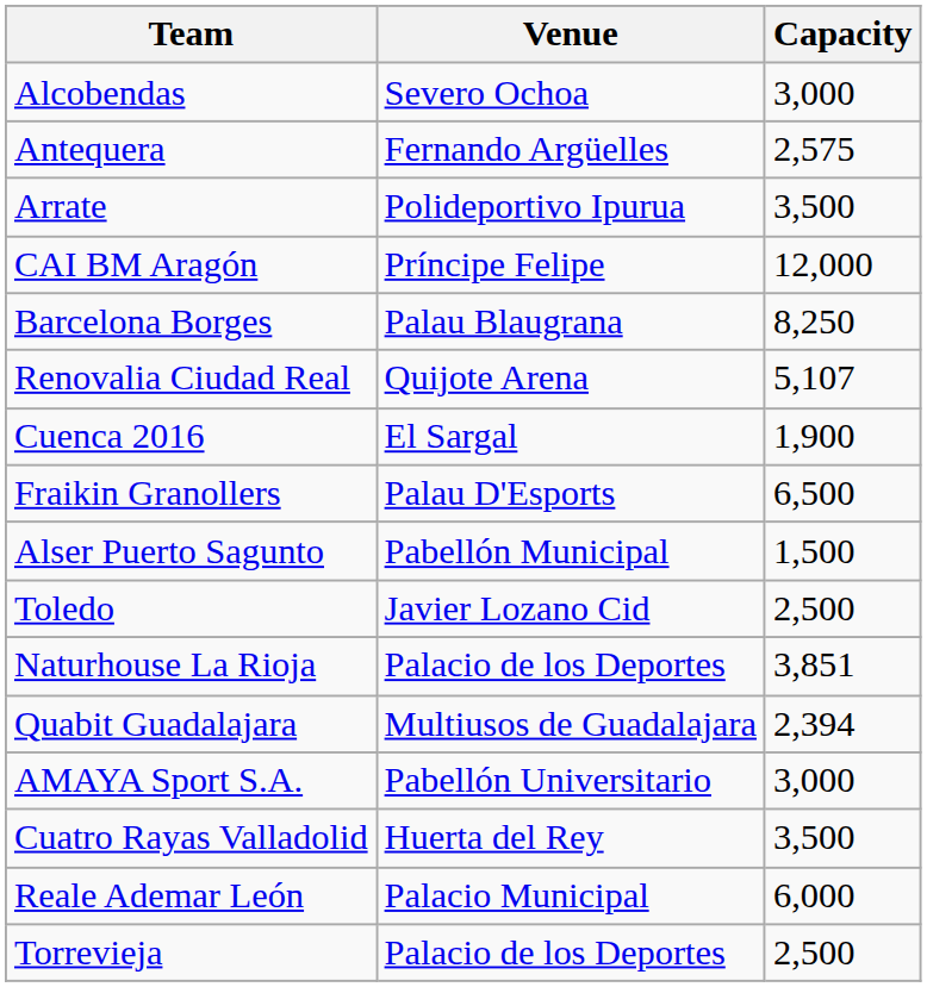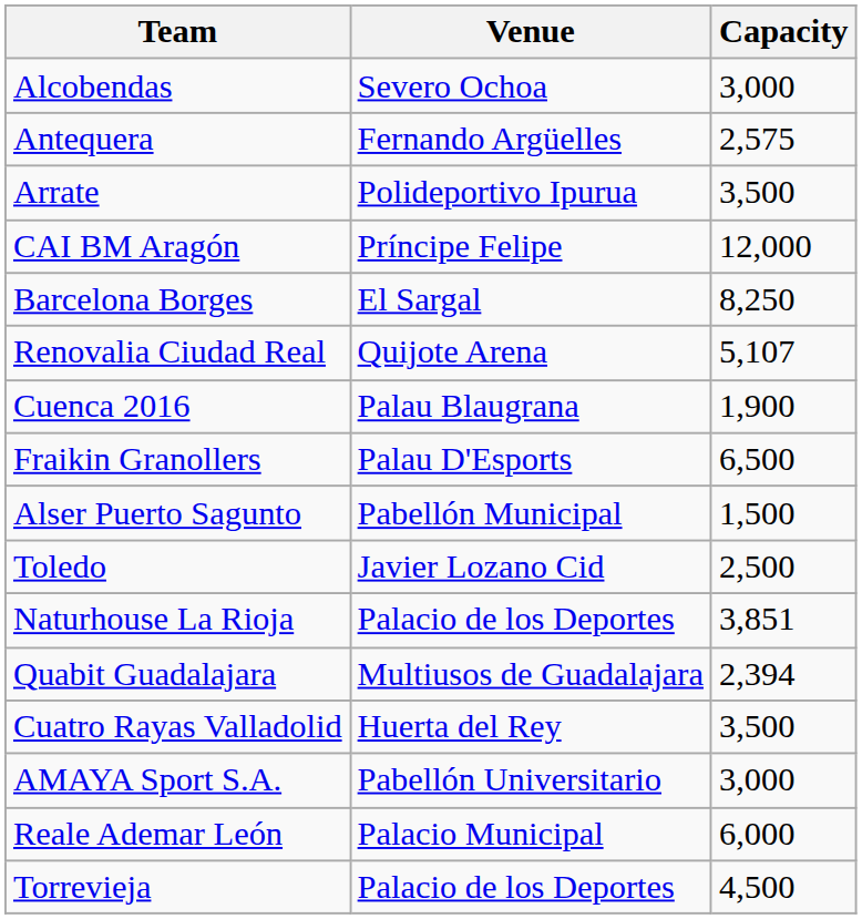 <table class="wikitable sortable">
 <tr>
 <th>Team</th>
 <th>Venue</th>
 <th>Capacity</th>
 </tr>
 <tr>
 <td><a href='#'>Alcobendas</a></td>
 <td><a href='#'>Severo Ochoa</a></td>
 <td>3,000</td>
 </tr>
 <tr>
 <td><a href='#'>Antequera</a></td>
 <td><a href='#'>Fernando Argüelles</a></td>
 <td>2,575</td>
 </tr>
 <tr>
 <td><a href='#'>Arrate</a></td>
 <td><a href='#'>Polideportivo Ipurua</a></td>
 <td>3,500</td>
 </tr>
 <tr>
 <td><a href='#'>CAI BM Aragón</a></td>
 <td><a href='#'>Príncipe Felipe</a></td>
 <td>12,000</td>
 </tr>
 <tr>
 <td><a href='#'>Barcelona Borges</a></td>
-<td><a href='#'>Palau Blaugrana</a></td>
+<td><a href='#'>El Sargal</a></td>
 <td>8,250</td>
 </tr>
 <tr>
 <td><a href='#'>Renovalia Ciudad Real</a></td>
 <td><a href='#'>Quijote Arena</a></td>
 <td>5,107</td>
 </tr>
 <tr>
 <td><a href='#'>Cuenca 2016</a></td>
-<td><a href='#'>El Sargal</a></td>
+<td><a href='#'>Palau Blaugrana</a></td>
 <td>1,900</td>
 </tr>
 <tr>
 <td><a href='#'>Fraikin Granollers</a></td>
 <td><a href='#'>Palau D'Esports</a></td>
 <td>6,500</td>
 </tr>
 <tr>
 <td><a href='#'>Alser Puerto Sagunto</a></td>
 <td><a href='#'>Pabellón Municipal</a></td>
 <td>1,500</td>
 </tr>
 <tr>
 <td><a href='#'>Toledo</a></td>
 <td><a href='#'>Javier Lozano Cid</a></td>
 <td>2,500</td>
 </tr>
 <tr>
 <td><a href='#'>Naturhouse La Rioja</a></td>
 <td><a href='#'>Palacio de los Deportes</a></td>
 <td>3,851</td>
 </tr>
 <tr>
 <td><a href='#'>Quabit Guadalajara</a></td>
 <td><a href='#'>Multiusos de Guadalajara</a></td>
 <td>2,394</td>
 </tr>
 <tr>
+<td><a href='#'>Cuatro Rayas Valladolid</a></td>
+<td><a href='#'>Huerta del Rey</a></td>
+<td>3,500</td>
+</tr>
+<tr>
 <td><a href='#'>AMAYA Sport S.A.</a></td>
 <td><a href='#'>Pabellón Universitario</a></td>
 <td>3,000</td>
-</tr>
-<tr>
-<td><a href='#'>Cuatro Rayas Valladolid</a></td>
-<td><a href='#'>Huerta del Rey</a></td>
-<td>3,500</td>
 </tr>
 <tr>
 <td><a href='#'>Reale Ademar León</a></td>
 <td><a href='#'>Palacio Municipal</a></td>
 <td>6,000</td>
 </tr>
 <tr>
 <td><a href='#'>Torrevieja</a></td>
 <td><a href='#'>Palacio de los Deportes</a></td>
-<td>2,500</td>
+<td>4,500</td>
 </tr>
 </table>
